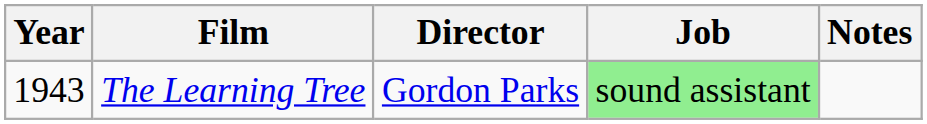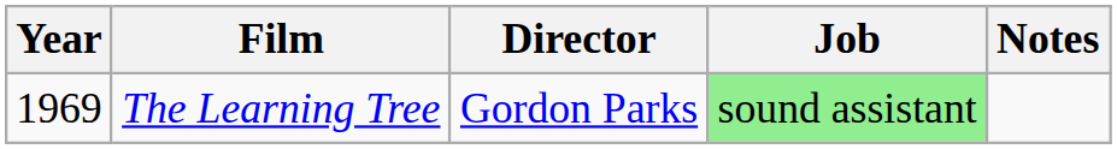 <table class="wikitable sortable">
 <tr>
 <th>Year</th>
 <th>Film</th>
 <th>Director</th>
 <th>Job</th>
 <th>Notes</th>
 </tr>
 <tr>
-<td>1943</td>
+<td>1969</td>
 <td><em><a href='#'>The Learning Tree</a></em></td>
 <td><a href='#'>Gordon Parks</a></td>
 <td style="background: lightgreen;">sound assistant</td>
 <td></td>
 </tr>
 </table>
